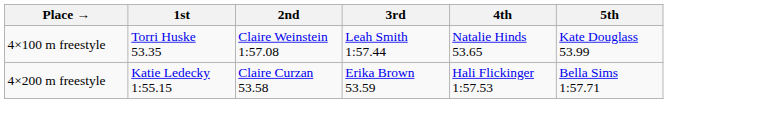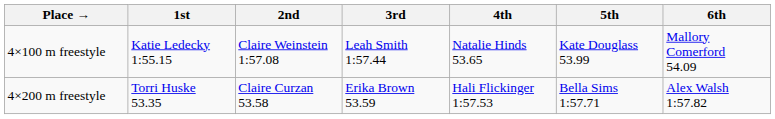 <table class="wikitable">
 <tr>
 <th width=140>Place →</th>
 <th width=120>1st</th>
 <th width=120>2nd</th>
 <th width=120>3rd</th>
 <th width=120>4th</th>
 <th width=120>5th</th>
+<th width=120>6th</th>
 </tr>
 <tr>
 <td>4×100 m freestyle</td>
-<td><a href='#'>Torri Huske</a> <br> 53.35</td>
+<td><a href='#'>Katie Ledecky</a> <br> 1:55.15</td>
 <td><a href='#'>Claire Weinstein</a> <br> 1:57.08</td>
 <td><a href='#'>Leah Smith</a> <br> 1:57.44</td>
 <td><a href='#'>Natalie Hinds</a> <br> 53.65</td>
 <td><a href='#'>Kate Douglass</a> <br> 53.99</td>
+<td><a href='#'>Mallory Comerford</a> <br> 54.09</td>
 </tr>
 <tr>
 <td>4×200 m freestyle</td>
-<td><a href='#'>Katie Ledecky</a> <br> 1:55.15</td>
+<td><a href='#'>Torri Huske</a> <br> 53.35</td>
 <td><a href='#'>Claire Curzan</a> <br> 53.58</td>
 <td><a href='#'>Erika Brown</a> <br> 53.59</td>
 <td><a href='#'>Hali Flickinger</a> <br> 1:57.53</td>
 <td><a href='#'>Bella Sims</a> <br> 1:57.71</td>
+<td><a href='#'>Alex Walsh</a> <br> 1:57.82</td>
 </tr>
 </table>
